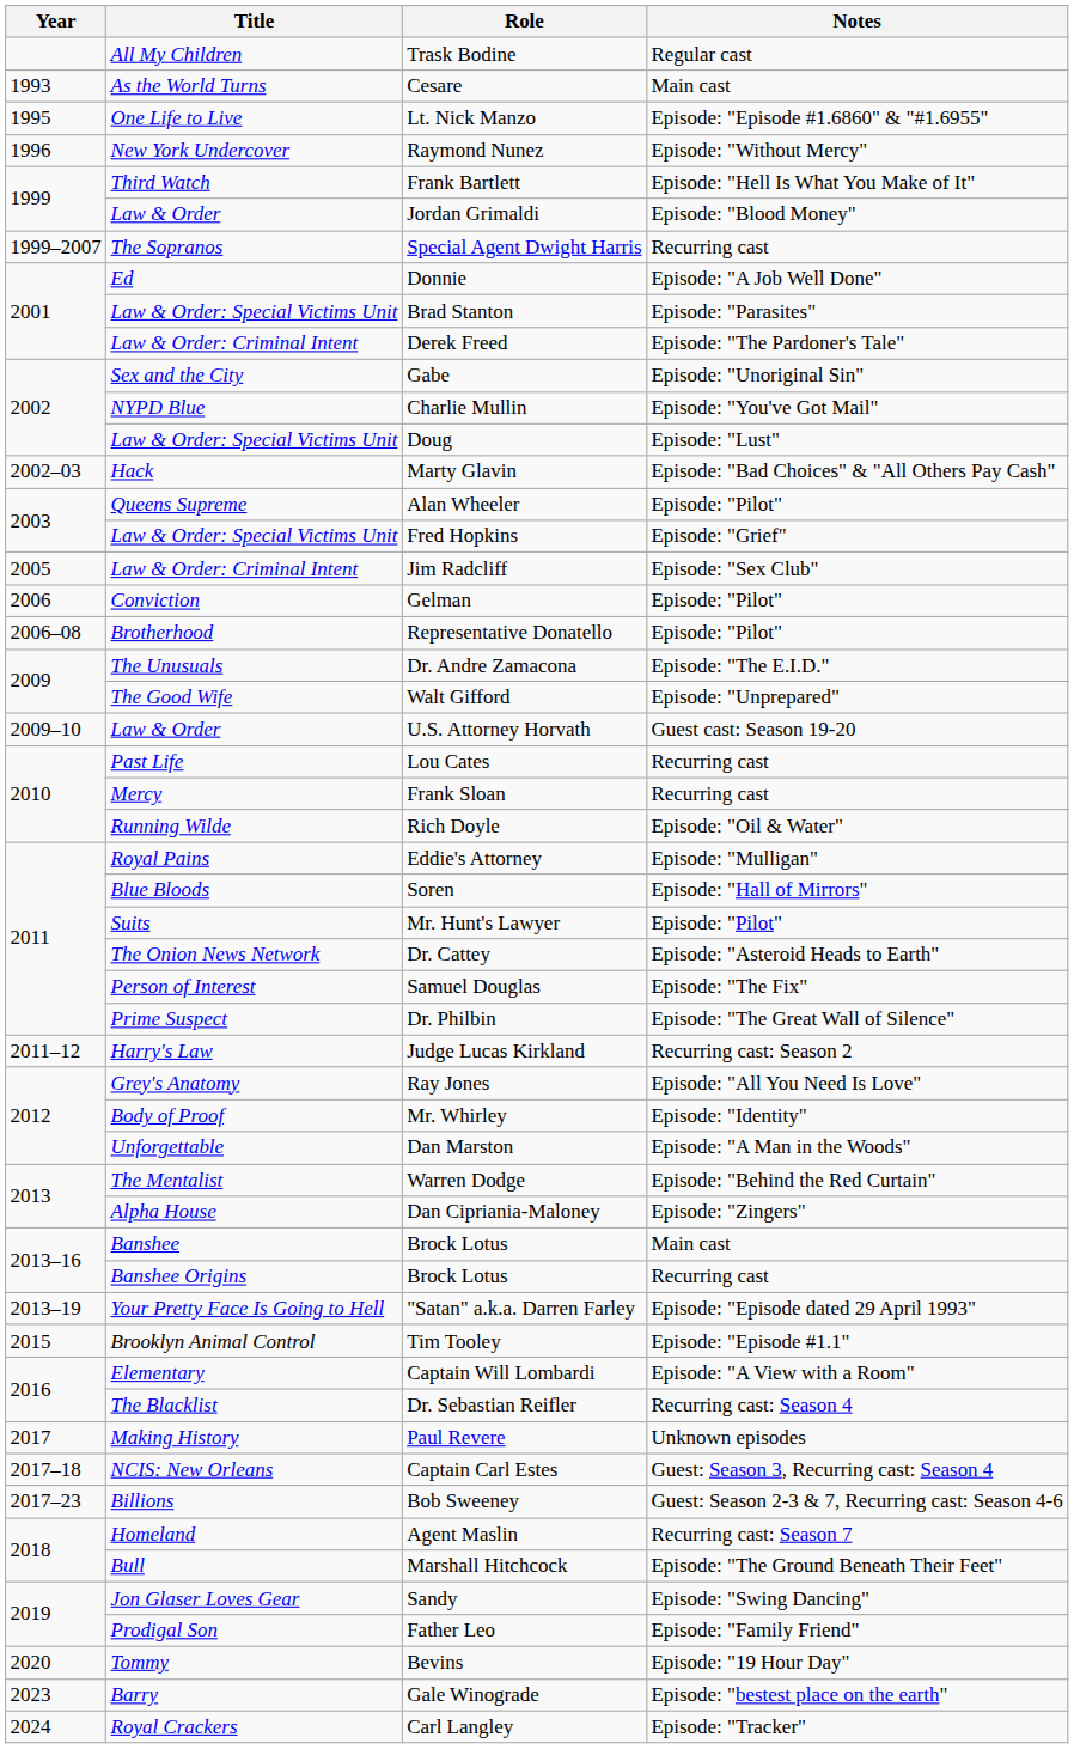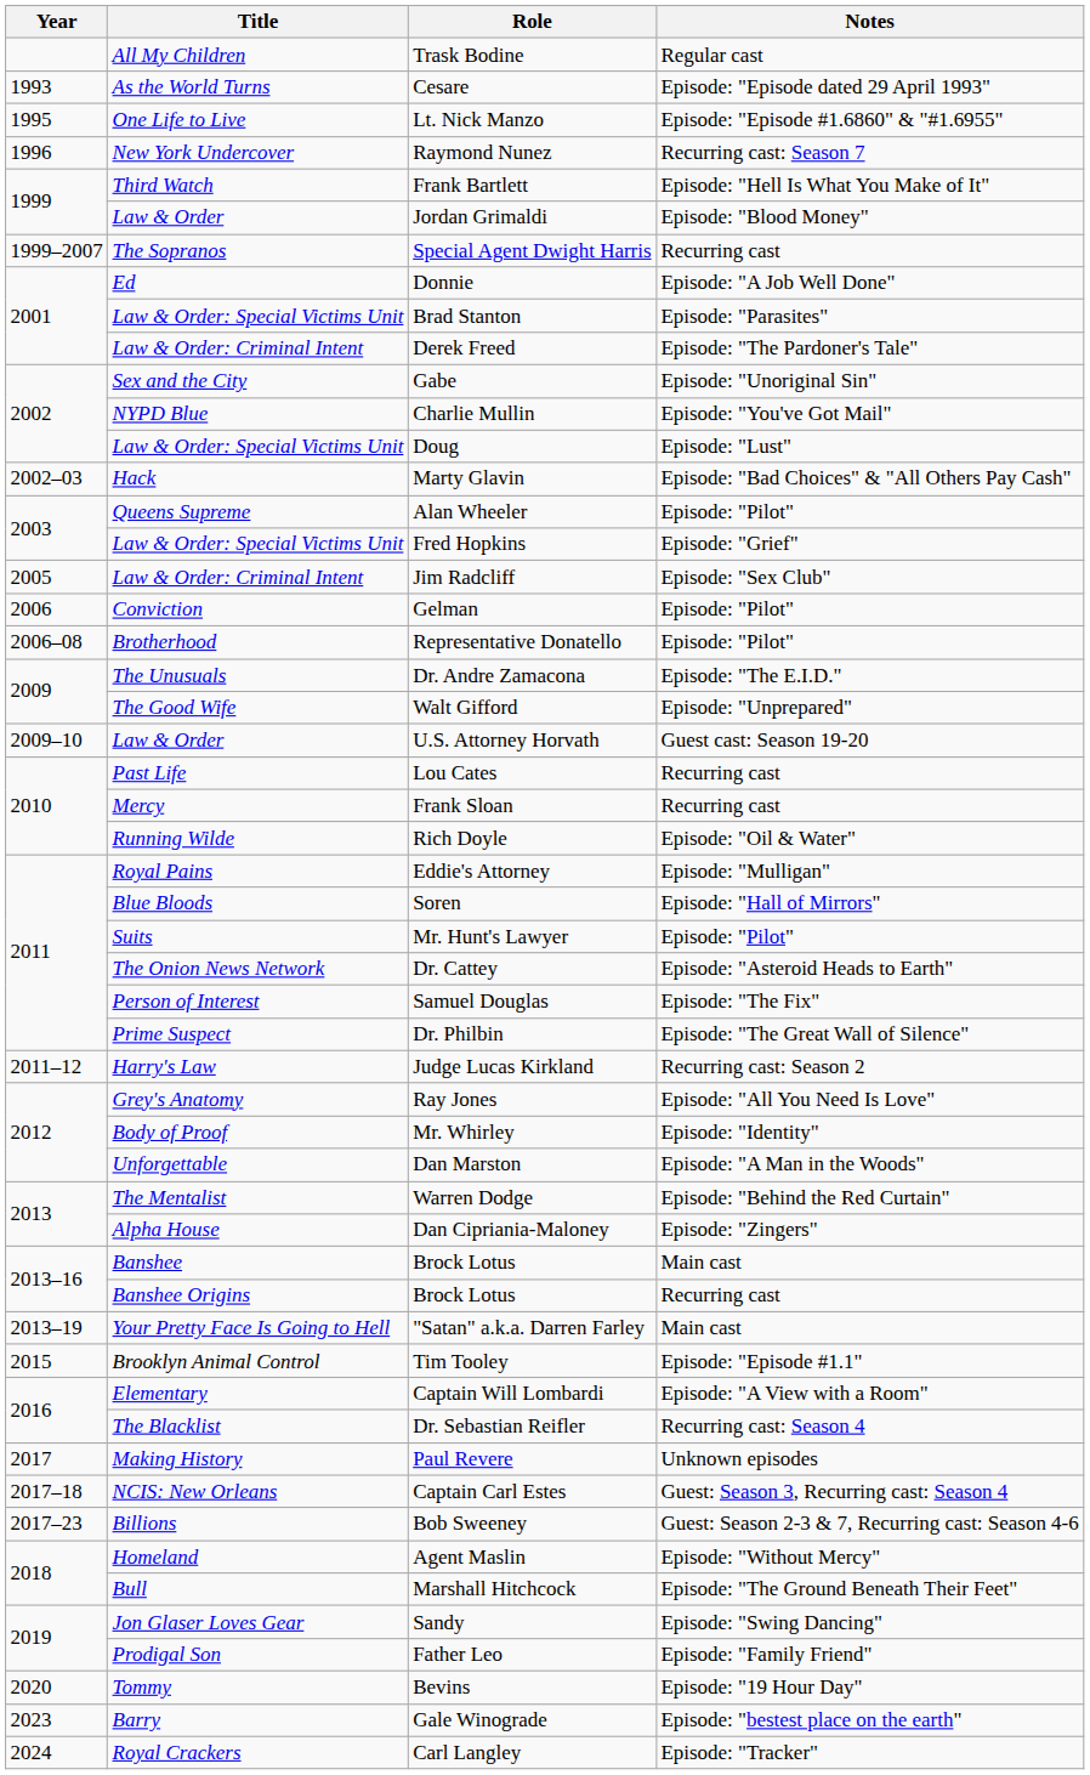 <table class="wikitable sortable">
 <tr>
 <th>Year</th>
 <th>Title</th>
 <th>Role</th>
 <th>Notes</th>
 </tr>
 <tr>
 <td></td>
 <td><em><a href='#'>All My Children</a></em></td>
 <td>Trask Bodine</td>
 <td>Regular cast</td>
 </tr>
 <tr>
 <td>1993</td>
 <td><em><a href='#'>As the World Turns</a></em></td>
 <td>Cesare</td>
-<td>Main cast</td>
+<td>Episode: "Episode dated 29 April 1993"</td>
 </tr>
 <tr>
 <td>1995</td>
 <td><em><a href='#'>One Life to Live</a></em></td>
 <td>Lt. Nick Manzo</td>
 <td>Episode: "Episode #1.6860" & "#1.6955"</td>
 </tr>
 <tr>
 <td>1996</td>
 <td><em><a href='#'>New York Undercover</a></em></td>
 <td>Raymond Nunez</td>
-<td>Episode: "Without Mercy"</td>
+<td>Recurring cast: <a href='#'>Season 7</a></td>
 </tr>
 <tr>
 <td rowspan="2">1999</td>
 <td><em><a href='#'>Third Watch</a></em></td>
 <td>Frank Bartlett</td>
 <td>Episode: "Hell Is What You Make of It"</td>
 </tr>
 <tr>
 <td><em><a href='#'>Law & Order</a></em></td>
 <td>Jordan Grimaldi</td>
 <td>Episode: "Blood Money"</td>
 </tr>
 <tr>
 <td>1999–2007</td>
 <td><em><a href='#'>The Sopranos</a></em></td>
 <td><a href='#'>Special Agent Dwight Harris</a></td>
 <td>Recurring cast</td>
 </tr>
 <tr>
 <td rowspan="3">2001</td>
 <td><em><a href='#'>Ed</a></em></td>
 <td>Donnie</td>
 <td>Episode: "A Job Well Done"</td>
 </tr>
 <tr>
 <td><em><a href='#'>Law & Order: Special Victims Unit</a></em></td>
 <td>Brad Stanton</td>
 <td>Episode: "Parasites"</td>
 </tr>
 <tr>
 <td><em><a href='#'>Law & Order: Criminal Intent</a></em></td>
 <td>Derek Freed</td>
 <td>Episode: "The Pardoner's Tale"</td>
 </tr>
 <tr>
 <td rowspan="3">2002</td>
 <td><em><a href='#'>Sex and the City</a></em></td>
 <td>Gabe</td>
 <td>Episode: "Unoriginal Sin"</td>
 </tr>
 <tr>
 <td><em><a href='#'>NYPD Blue</a></em></td>
 <td>Charlie Mullin</td>
 <td>Episode: "You've Got Mail"</td>
 </tr>
 <tr>
 <td><em><a href='#'>Law & Order: Special Victims Unit</a></em></td>
 <td>Doug</td>
 <td>Episode: "Lust"</td>
 </tr>
 <tr>
 <td>2002–03</td>
 <td><em><a href='#'>Hack</a></em></td>
 <td>Marty Glavin</td>
 <td>Episode: "Bad Choices" & "All Others Pay Cash"</td>
 </tr>
 <tr>
 <td rowspan="2">2003</td>
 <td><em><a href='#'>Queens Supreme</a></em></td>
 <td>Alan Wheeler</td>
 <td>Episode: "Pilot"</td>
 </tr>
 <tr>
 <td><em><a href='#'>Law & Order: Special Victims Unit</a></em></td>
 <td>Fred Hopkins</td>
 <td>Episode: "Grief"</td>
 </tr>
 <tr>
 <td>2005</td>
 <td><em><a href='#'>Law & Order: Criminal Intent</a></em></td>
 <td>Jim Radcliff</td>
 <td>Episode: "Sex Club"</td>
 </tr>
 <tr>
 <td>2006</td>
 <td><em><a href='#'>Conviction</a></em></td>
 <td>Gelman</td>
 <td>Episode: "Pilot"</td>
 </tr>
 <tr>
 <td>2006–08</td>
 <td><em><a href='#'>Brotherhood</a></em></td>
 <td>Representative Donatello</td>
 <td>Episode: "Pilot"</td>
 </tr>
 <tr>
 <td rowspan="2">2009</td>
 <td><em><a href='#'>The Unusuals</a></em></td>
 <td>Dr. Andre Zamacona</td>
 <td>Episode: "The E.I.D."</td>
 </tr>
 <tr>
 <td><em><a href='#'>The Good Wife</a></em></td>
 <td>Walt Gifford</td>
 <td>Episode: "Unprepared"</td>
 </tr>
 <tr>
 <td>2009–10</td>
 <td><em><a href='#'>Law & Order</a></em></td>
 <td>U.S. Attorney Horvath</td>
 <td>Guest cast: Season 19-20</td>
 </tr>
 <tr>
 <td rowspan="3">2010</td>
 <td><em><a href='#'>Past Life</a></em></td>
 <td>Lou Cates</td>
 <td>Recurring cast</td>
 </tr>
 <tr>
 <td><em><a href='#'>Mercy</a></em></td>
 <td>Frank Sloan</td>
 <td>Recurring cast</td>
 </tr>
 <tr>
 <td><em><a href='#'>Running Wilde</a></em></td>
 <td>Rich Doyle</td>
 <td>Episode: "Oil & Water"</td>
 </tr>
 <tr>
 <td rowspan="6">2011</td>
 <td><em><a href='#'>Royal Pains</a></em></td>
 <td>Eddie's Attorney</td>
 <td>Episode: "Mulligan"</td>
 </tr>
 <tr>
 <td><em><a href='#'>Blue Bloods</a></em></td>
 <td>Soren</td>
 <td>Episode: "<a href='#'>Hall of Mirrors</a>"</td>
 </tr>
 <tr>
 <td><em><a href='#'>Suits</a></em></td>
 <td>Mr. Hunt's Lawyer</td>
 <td>Episode: "<a href='#'>Pilot</a>"</td>
 </tr>
 <tr>
 <td><em><a href='#'>The Onion News Network</a></em></td>
 <td>Dr. Cattey</td>
 <td>Episode: "Asteroid Heads to Earth"</td>
 </tr>
 <tr>
 <td><em><a href='#'>Person of Interest</a></em></td>
 <td>Samuel Douglas</td>
 <td>Episode: "The Fix"</td>
 </tr>
 <tr>
 <td><em><a href='#'>Prime Suspect</a></em></td>
 <td>Dr. Philbin</td>
 <td>Episode: "The Great Wall of Silence"</td>
 </tr>
 <tr>
 <td>2011–12</td>
 <td><em><a href='#'>Harry's Law</a></em></td>
 <td>Judge Lucas Kirkland</td>
 <td>Recurring cast: Season 2</td>
 </tr>
 <tr>
 <td rowspan="3">2012</td>
 <td><em><a href='#'>Grey's Anatomy</a></em></td>
 <td>Ray Jones</td>
 <td>Episode: "All You Need Is Love"</td>
 </tr>
 <tr>
 <td><em><a href='#'>Body of Proof</a></em></td>
 <td>Mr. Whirley</td>
 <td>Episode: "Identity"</td>
 </tr>
 <tr>
 <td><em><a href='#'>Unforgettable</a></em></td>
 <td>Dan Marston</td>
 <td>Episode: "A Man in the Woods"</td>
 </tr>
 <tr>
 <td rowspan="2">2013</td>
 <td><em><a href='#'>The Mentalist</a></em></td>
 <td>Warren Dodge</td>
 <td>Episode: "Behind the Red Curtain"</td>
 </tr>
 <tr>
 <td><em><a href='#'>Alpha House</a></em></td>
 <td>Dan Cipriania-Maloney</td>
 <td>Episode: "Zingers"</td>
 </tr>
 <tr>
 <td rowspan="2">2013–16</td>
 <td><em><a href='#'>Banshee</a></em></td>
 <td>Brock Lotus</td>
 <td>Main cast</td>
 </tr>
 <tr>
 <td><em><a href='#'>Banshee Origins</a></em></td>
 <td>Brock Lotus</td>
 <td>Recurring cast</td>
 </tr>
 <tr>
 <td>2013–19</td>
 <td><em><a href='#'>Your Pretty Face Is Going to Hell</a></em></td>
 <td>"Satan" a.k.a. Darren Farley</td>
-<td>Episode: "Episode dated 29 April 1993"</td>
+<td>Main cast</td>
 </tr>
 <tr>
 <td>2015</td>
 <td><em>Brooklyn Animal Control</em></td>
 <td>Tim Tooley</td>
 <td>Episode: "Episode #1.1"</td>
 </tr>
 <tr>
 <td rowspan="2">2016</td>
 <td><em><a href='#'>Elementary</a></em></td>
 <td>Captain Will Lombardi</td>
 <td>Episode: "A View with a Room"</td>
 </tr>
 <tr>
 <td><em><a href='#'>The Blacklist</a></em></td>
 <td>Dr. Sebastian Reifler</td>
 <td>Recurring cast: <a href='#'>Season 4</a></td>
 </tr>
 <tr>
 <td>2017</td>
 <td><em><a href='#'>Making History</a></em></td>
 <td><a href='#'>Paul Revere</a></td>
 <td>Unknown episodes</td>
 </tr>
 <tr>
 <td>2017–18</td>
 <td><em><a href='#'>NCIS: New Orleans</a></em></td>
 <td>Captain Carl Estes</td>
 <td>Guest: <a href='#'>Season 3</a>, Recurring cast: <a href='#'>Season 4</a></td>
 </tr>
 <tr>
 <td>2017–23</td>
 <td><em><a href='#'>Billions</a></em></td>
 <td>Bob Sweeney</td>
 <td>Guest: Season 2-3 & 7, Recurring cast: Season 4-6</td>
 </tr>
 <tr>
 <td rowspan="2">2018</td>
 <td><em><a href='#'>Homeland</a></em></td>
 <td>Agent Maslin</td>
-<td>Recurring cast: <a href='#'>Season 7</a></td>
+<td>Episode: "Without Mercy"</td>
 </tr>
 <tr>
 <td><em><a href='#'>Bull</a></em></td>
 <td>Marshall Hitchcock</td>
 <td>Episode: "The Ground Beneath Their Feet"</td>
 </tr>
 <tr>
 <td rowspan="2">2019</td>
 <td><em><a href='#'>Jon Glaser Loves Gear</a></em></td>
 <td>Sandy</td>
 <td>Episode: "Swing Dancing"</td>
 </tr>
 <tr>
 <td><em><a href='#'>Prodigal Son</a></em></td>
 <td>Father Leo</td>
 <td>Episode: "Family Friend"</td>
 </tr>
 <tr>
 <td>2020</td>
 <td><em><a href='#'>Tommy</a></em></td>
 <td>Bevins</td>
 <td>Episode: "19 Hour Day"</td>
 </tr>
 <tr>
 <td>2023</td>
 <td><em><a href='#'>Barry</a></em></td>
 <td>Gale Winograde</td>
 <td>Episode: "<a href='#'>bestest place on the earth</a>"</td>
 </tr>
 <tr>
 <td>2024</td>
 <td><em><a href='#'>Royal Crackers</a></em></td>
 <td>Carl Langley</td>
 <td>Episode: "Tracker"</td>
 </tr>
 </table>
